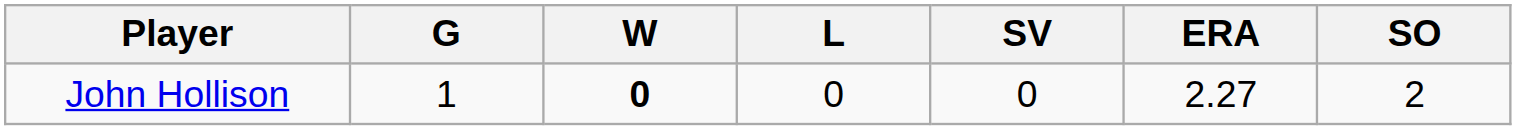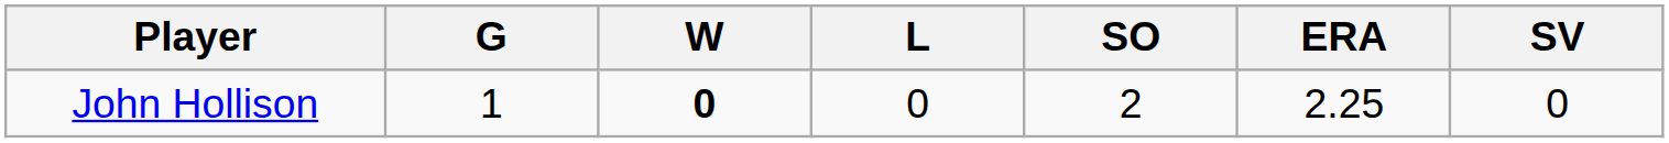 <table class="wikitable sortable">
 <tr>
 <th bgcolor="#DDDDFF" width="16%">Player</th>
 <th bgcolor="#DDDDFF" width="9%">G</th>
 <th bgcolor="#DDDDFF" width="9%">W</th>
 <th bgcolor="#DDDDFF" width="9%">L</th>
+<th bgcolor="#DDDDFF" width="9%">SO</th>
+<th bgcolor="#DDDDFF" width="9%">ERA</th>
 <th bgcolor="#DDDDFF" width="9%">SV</th>
-<th bgcolor="#DDDDFF" width="9%">ERA</th>
-<th bgcolor="#DDDDFF" width="9%">SO</th>
 </tr>
 <tr align="center">
 <td><a href='#'>John Hollison</a></td>
 <td>1</td>
 <td><strong>0</strong></td>
 <td>0</td>
+<td>2</td>
+<td>2.25</td>
 <td>0</td>
-<td>2.27</td>
-<td>2</td>
 </tr>
 </table>
